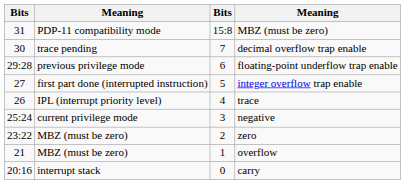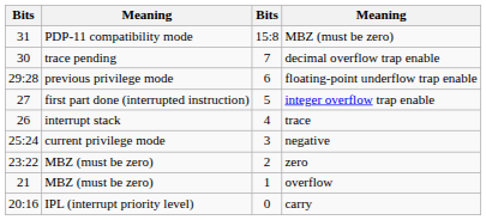 <table class="wikitable">
 <tr>
 <th>Bits</th>
 <th>Meaning</th>
 <th>Bits</th>
 <th>Meaning</th>
 </tr>
 <tr>
 <td align="center">31</td>
 <td>PDP-11 compatibility mode</td>
 <td align="center">15:8</td>
 <td>MBZ (must be zero)</td>
 </tr>
 <tr>
 <td align="center">30</td>
 <td>trace pending</td>
 <td align="center">7</td>
 <td>decimal overflow trap enable</td>
 </tr>
 <tr>
 <td align="center">29:28</td>
 <td>previous privilege mode</td>
 <td align="center">6</td>
 <td>floating-point underflow trap enable</td>
 </tr>
 <tr>
 <td align="center">27</td>
 <td>first part done (interrupted instruction)</td>
 <td align="center">5</td>
 <td><a href='#'>integer overflow</a> trap enable</td>
 </tr>
 <tr>
 <td align="center">26</td>
-<td>IPL (interrupt priority level)</td>
+<td>interrupt stack</td>
 <td align="center">4</td>
 <td>trace</td>
 </tr>
 <tr>
 <td align="center">25:24</td>
 <td>current privilege mode</td>
 <td align="center">3</td>
 <td>negative</td>
 </tr>
 <tr>
 <td align="center">23:22</td>
 <td>MBZ (must be zero)</td>
 <td align="center">2</td>
 <td>zero</td>
 </tr>
 <tr>
 <td align="center">21</td>
 <td>MBZ (must be zero)</td>
 <td align="center">1</td>
 <td>overflow</td>
 </tr>
 <tr>
 <td align="center">20:16</td>
-<td>interrupt stack</td>
+<td>IPL (interrupt priority level)</td>
 <td align="center">0</td>
 <td>carry</td>
 </tr>
 </table>
